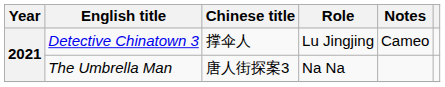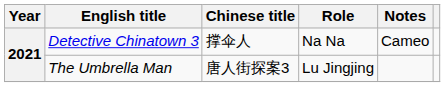 <table class="wikitable plainrowheaders">
 <tr>
 <th scope="col">Year</th>
 <th scope="col">English title</th>
 <th scope="col">Chinese title</th>
 <th scope="col">Role</th>
 <th scope="col">Notes</th>
 <th scope="col" class="unsortable"></th>
 </tr>
 <tr>
 <th scope="row" rowspan="2">2021</th>
 <td><em><a href='#'>Detective Chinatown 3</a></em></td>
 <td>撑伞人</td>
-<td>Lu Jingjing</td>
+<td>Na Na</td>
 <td>Cameo</td>
 <td style="text-align:center"></td>
 </tr>
 <tr>
 <td><em>The Umbrella Man</em></td>
 <td>唐人街探案3</td>
-<td>Na Na</td>
+<td>Lu Jingjing</td>
 <td></td>
 <td style="text-align:center"></td>
 </tr>
 <tr>
 </tr>
 </table>
